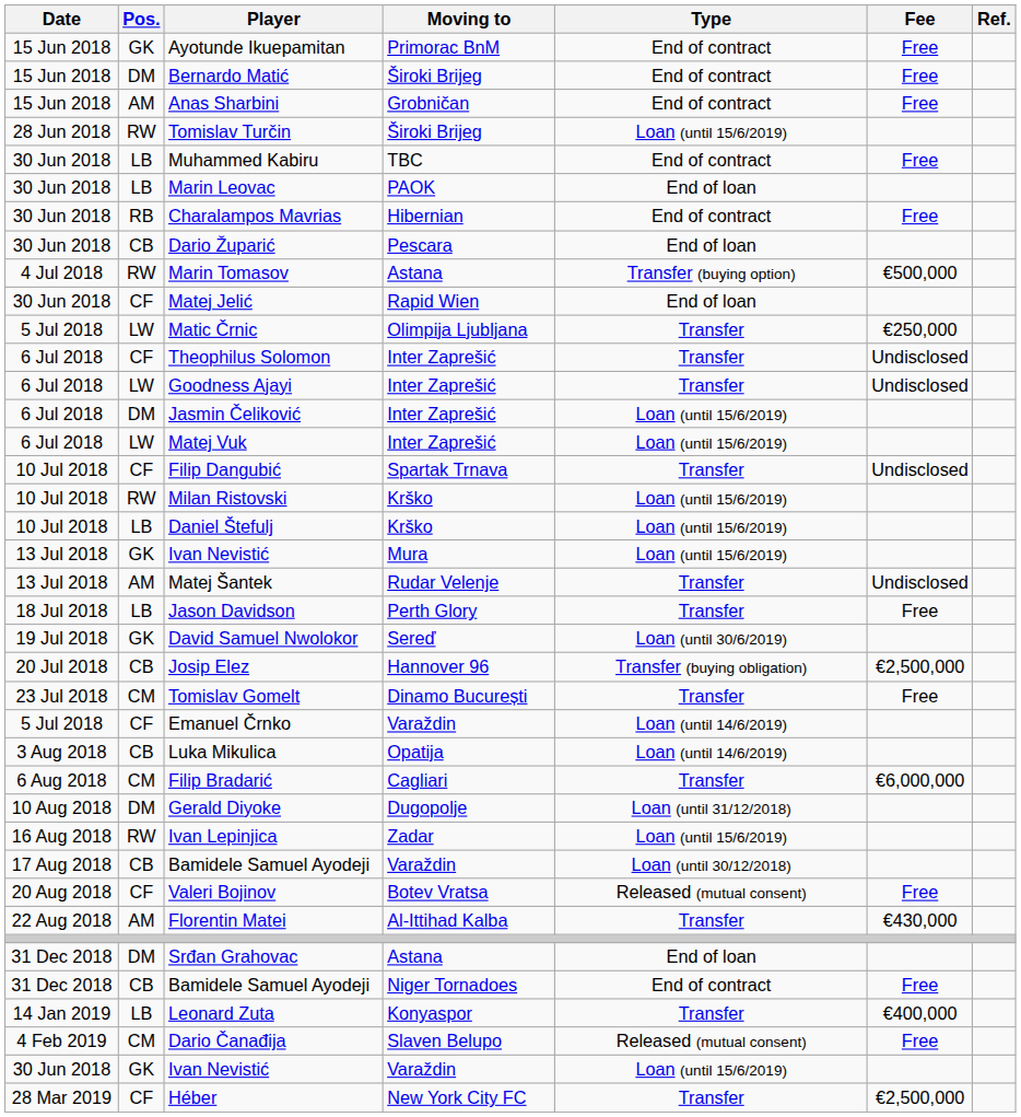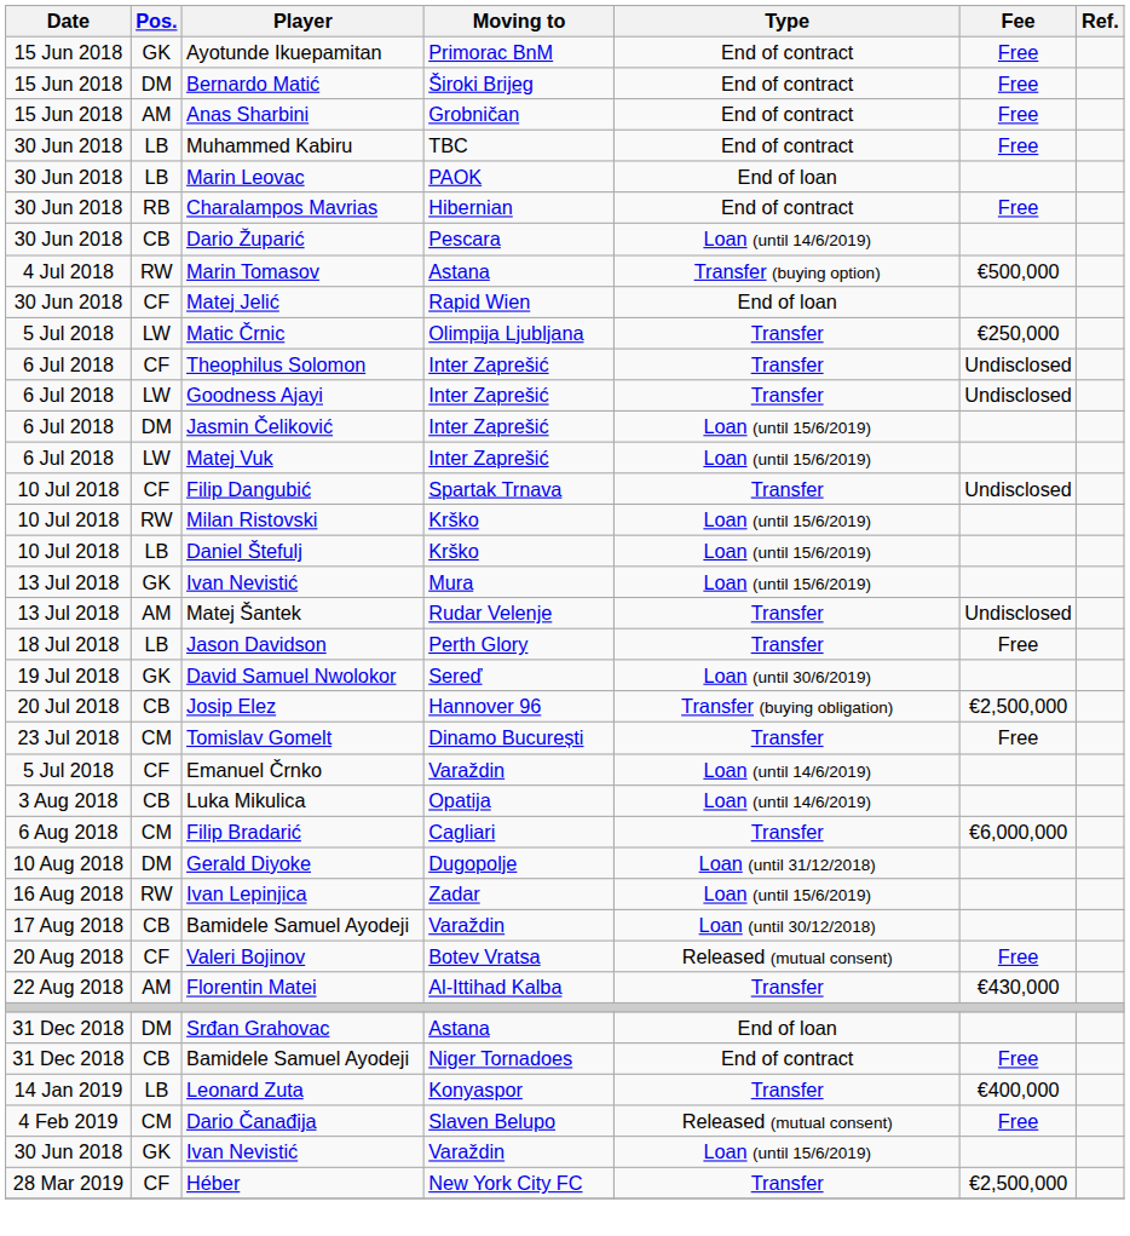 <table class="wikitable" style="font-size: 95%; text-align: center;">
 <tr>
 <th width=90>Date</th>
 <th width=30><a href='#'>Pos.</a></th>
 <th width=180>Player</th>
 <th width=140>Moving to</th>
 <th width=260>Type</th>
 <th width=75>Fee</th>
 <th width=30>Ref.</th>
 </tr>
 <tr>
 <td>15 Jun 2018</td>
 <td>GK</td>
 <td style="text-align:left;"> Ayotunde Ikuepamitan</td>
 <td style="text-align:left;"> <a href='#'>Primorac BnM</a></td>
 <td>End of contract</td>
 <td><a href='#'>Free</a></td>
 <td></td>
 </tr>
 <tr>
 <td>15 Jun 2018</td>
 <td>DM</td>
 <td style="text-align:left;"> <a href='#'>Bernardo Matić</a></td>
 <td style="text-align:left;"> <a href='#'>Široki Brijeg</a></td>
 <td>End of contract</td>
 <td><a href='#'>Free</a></td>
 <td></td>
 </tr>
 <tr>
 <td>15 Jun 2018</td>
 <td>AM</td>
 <td style="text-align:left;"> <a href='#'>Anas Sharbini</a></td>
 <td style="text-align:left;"> <a href='#'>Grobničan</a></td>
 <td>End of contract</td>
 <td><a href='#'>Free</a></td>
 <td></td>
 </tr>
 <tr>
-<td>28 Jun 2018</td>
-<td>RW</td>
-<td style="text-align:left;"> <a href='#'>Tomislav Turčin</a></td>
-<td style="text-align:left;"> <a href='#'>Široki Brijeg</a></td>
-<td><a href='#'>Loan</a> <small>(until 15/6/2019)</small></td>
-<td></td>
-<td></td>
-</tr>
-<tr>
 <td>30 Jun 2018</td>
 <td>LB</td>
 <td style="text-align:left;"> Muhammed Kabiru</td>
 <td style="text-align:left;">TBC</td>
 <td>End of contract</td>
 <td><a href='#'>Free</a></td>
 <td></td>
 </tr>
 <tr>
 <td>30 Jun 2018</td>
 <td>LB</td>
 <td style="text-align:left;"> <a href='#'>Marin Leovac</a></td>
 <td style="text-align:left;"> <a href='#'>PAOK</a></td>
 <td>End of loan</td>
 <td></td>
 <td></td>
 </tr>
 <tr>
 <td>30 Jun 2018</td>
 <td>RB</td>
 <td style="text-align:left;"> <a href='#'>Charalampos Mavrias</a></td>
 <td style="text-align:left;"> <a href='#'>Hibernian</a></td>
 <td>End of contract</td>
 <td><a href='#'>Free</a></td>
 <td></td>
 </tr>
 <tr>
 <td>30 Jun 2018</td>
 <td>CB</td>
 <td style="text-align:left;"> <a href='#'>Dario Župarić</a></td>
 <td style="text-align:left;"> <a href='#'>Pescara</a></td>
-<td>End of loan</td>
+<td><a href='#'>Loan</a> <small>(until 14/6/2019)</small></td>
 <td></td>
 <td></td>
 </tr>
 <tr>
 <td>4 Jul 2018</td>
 <td>RW</td>
 <td style="text-align:left;"> <a href='#'>Marin Tomasov</a></td>
 <td style="text-align:left;"> <a href='#'>Astana</a></td>
 <td><a href='#'>Transfer</a> <small>(buying option)</small></td>
 <td>€500,000</td>
 <td></td>
 </tr>
 <tr>
 <td>30 Jun 2018</td>
 <td>CF</td>
 <td style="text-align:left;"> <a href='#'>Matej Jelić</a></td>
 <td style="text-align:left;"> <a href='#'>Rapid Wien</a></td>
 <td>End of loan</td>
 <td></td>
 <td></td>
 </tr>
 <tr>
 <td>5 Jul 2018</td>
 <td>LW</td>
 <td style="text-align:left;"> <a href='#'>Matic Črnic</a></td>
 <td style="text-align:left;"> <a href='#'>Olimpija Ljubljana</a></td>
 <td><a href='#'>Transfer</a></td>
 <td>€250,000</td>
 <td></td>
 </tr>
 <tr>
 <td>6 Jul 2018</td>
 <td>CF</td>
 <td style="text-align:left;"> <a href='#'>Theophilus Solomon</a></td>
 <td style="text-align:left;"> <a href='#'>Inter Zaprešić</a></td>
 <td><a href='#'>Transfer</a></td>
 <td>Undisclosed</td>
 <td></td>
 </tr>
 <tr>
 <td>6 Jul 2018</td>
 <td>LW</td>
 <td style="text-align:left;"> <a href='#'>Goodness Ajayi</a></td>
 <td style="text-align:left;"> <a href='#'>Inter Zaprešić</a></td>
 <td><a href='#'>Transfer</a></td>
 <td>Undisclosed</td>
 <td></td>
 </tr>
 <tr>
 <td>6 Jul 2018</td>
 <td>DM</td>
 <td style="text-align:left;"> <a href='#'>Jasmin Čeliković</a></td>
 <td style="text-align:left;"> <a href='#'>Inter Zaprešić</a></td>
 <td><a href='#'>Loan</a> <small>(until 15/6/2019)</small></td>
 <td></td>
 <td></td>
 </tr>
 <tr>
 <td>6 Jul 2018</td>
 <td>LW</td>
 <td style="text-align:left;"> <a href='#'>Matej Vuk</a></td>
 <td style="text-align:left;"> <a href='#'>Inter Zaprešić</a></td>
 <td><a href='#'>Loan</a> <small>(until 15/6/2019)</small></td>
 <td></td>
 <td></td>
 </tr>
 <tr>
 <td>10 Jul 2018</td>
 <td>CF</td>
 <td style="text-align:left;"> <a href='#'>Filip Dangubić</a></td>
 <td style="text-align:left;"> <a href='#'>Spartak Trnava</a></td>
 <td><a href='#'>Transfer</a></td>
 <td>Undisclosed</td>
 <td></td>
 </tr>
 <tr>
 <td>10 Jul 2018</td>
 <td>RW</td>
 <td style="text-align:left;"> <a href='#'>Milan Ristovski</a></td>
 <td style="text-align:left;"> <a href='#'>Krško</a></td>
 <td><a href='#'>Loan</a> <small>(until 15/6/2019)</small></td>
 <td></td>
 <td></td>
 </tr>
 <tr>
 <td>10 Jul 2018</td>
 <td>LB</td>
 <td style="text-align:left;"> <a href='#'>Daniel Štefulj</a></td>
 <td style="text-align:left;"> <a href='#'>Krško</a></td>
 <td><a href='#'>Loan</a> <small>(until 15/6/2019)</small></td>
 <td></td>
 <td></td>
 </tr>
 <tr>
 <td>13 Jul 2018</td>
 <td>GK</td>
 <td style="text-align:left;"> <a href='#'>Ivan Nevistić</a></td>
 <td style="text-align:left;"> <a href='#'>Mura</a></td>
 <td><a href='#'>Loan</a> <small>(until 15/6/2019)</small></td>
 <td></td>
 <td></td>
 </tr>
 <tr>
 <td>13 Jul 2018</td>
 <td>AM</td>
 <td style="text-align:left;"> Matej Šantek</td>
 <td style="text-align:left;"> <a href='#'>Rudar Velenje</a></td>
 <td><a href='#'>Transfer</a></td>
 <td>Undisclosed</td>
 <td></td>
 </tr>
 <tr>
 <td>18 Jul 2018</td>
 <td>LB</td>
 <td style="text-align:left;"> <a href='#'>Jason Davidson</a></td>
 <td style="text-align:left;"> <a href='#'>Perth Glory</a></td>
 <td><a href='#'>Transfer</a></td>
 <td>Free</td>
 <td></td>
 </tr>
 <tr>
 <td>19 Jul 2018</td>
 <td>GK</td>
 <td style="text-align:left;"> <a href='#'>David Samuel Nwolokor</a></td>
 <td style="text-align:left;"> <a href='#'>Sereď</a></td>
 <td><a href='#'>Loan</a> <small>(until 30/6/2019)</small></td>
 <td></td>
 <td></td>
 </tr>
 <tr>
 <td>20 Jul 2018</td>
 <td>CB</td>
 <td style="text-align:left;"> <a href='#'>Josip Elez</a></td>
 <td style="text-align:left;"> <a href='#'>Hannover 96</a></td>
 <td><a href='#'>Transfer</a> <small>(buying obligation)</small></td>
 <td>€2,500,000</td>
 <td></td>
 </tr>
 <tr>
 <td>23 Jul 2018</td>
 <td>CM</td>
 <td style="text-align:left;"> <a href='#'>Tomislav Gomelt</a></td>
 <td style="text-align:left;"> <a href='#'>Dinamo București</a></td>
 <td><a href='#'>Transfer</a></td>
 <td>Free</td>
 <td></td>
 </tr>
 <tr>
 <td>5 Jul 2018</td>
 <td>CF</td>
 <td style="text-align:left;"> Emanuel Črnko</td>
 <td style="text-align:left;"> <a href='#'>Varaždin</a></td>
 <td><a href='#'>Loan</a> <small>(until 14/6/2019)</small></td>
 <td></td>
 <td></td>
 </tr>
 <tr>
 <td>3 Aug 2018</td>
 <td>CB</td>
 <td style="text-align:left;"> Luka Mikulica</td>
 <td style="text-align:left;"> <a href='#'>Opatija</a></td>
 <td><a href='#'>Loan</a> <small>(until 14/6/2019)</small></td>
 <td></td>
 <td></td>
 </tr>
 <tr>
 <td>6 Aug 2018</td>
 <td>CM</td>
 <td style="text-align:left;"> <a href='#'>Filip Bradarić</a></td>
 <td style="text-align:left;"> <a href='#'>Cagliari</a></td>
 <td><a href='#'>Transfer</a></td>
 <td>€6,000,000</td>
 <td></td>
 </tr>
 <tr>
 <td>10 Aug 2018</td>
 <td>DM</td>
 <td style="text-align:left;"> <a href='#'>Gerald Diyoke</a></td>
 <td style="text-align:left;"> <a href='#'>Dugopolje</a></td>
 <td><a href='#'>Loan</a> <small>(until 31/12/2018)</small></td>
 <td></td>
 <td></td>
 </tr>
 <tr>
 <td>16 Aug 2018</td>
 <td>RW</td>
 <td style="text-align:left;"> <a href='#'>Ivan Lepinjica</a></td>
 <td style="text-align:left;"> <a href='#'>Zadar</a></td>
 <td><a href='#'>Loan</a> <small>(until 15/6/2019)</small></td>
 <td></td>
 <td></td>
 </tr>
 <tr>
 <td>17 Aug 2018</td>
 <td>CB</td>
 <td style="text-align:left;"> Bamidele Samuel Ayodeji</td>
 <td style="text-align:left;"> <a href='#'>Varaždin</a></td>
 <td><a href='#'>Loan</a> <small>(until 30/12/2018)</small></td>
 <td></td>
 <td></td>
 </tr>
 <tr>
 <td>20 Aug 2018</td>
 <td>CF</td>
 <td style="text-align:left;"> <a href='#'>Valeri Bojinov</a></td>
 <td style="text-align:left;"> <a href='#'>Botev Vratsa</a></td>
 <td>Released <small>(mutual consent)</small></td>
 <td><a href='#'>Free</a></td>
 <td></td>
 </tr>
 <tr>
 <td>22 Aug 2018</td>
 <td>AM</td>
 <td style="text-align:left;"> <a href='#'>Florentin Matei</a></td>
 <td style="text-align:left;"> <a href='#'>Al-Ittihad Kalba</a></td>
 <td><a href='#'>Transfer</a></td>
 <td>€430,000</td>
 <td></td>
 </tr>
 <tr style="color:#CCCCCC;background-color:#CCCCCC">
 <td colspan="7"></td>
 </tr>
 <tr>
 <td>31 Dec 2018</td>
 <td>DM</td>
 <td style="text-align:left;"> <a href='#'>Srđan Grahovac</a></td>
 <td style="text-align:left;"> <a href='#'>Astana</a></td>
 <td>End of loan</td>
 <td></td>
 <td></td>
 </tr>
 <tr>
 <td>31 Dec 2018</td>
 <td>CB</td>
 <td style="text-align:left;"> Bamidele Samuel Ayodeji</td>
 <td style="text-align:left;"> <a href='#'>Niger Tornadoes</a></td>
 <td>End of contract</td>
 <td><a href='#'>Free</a></td>
 <td></td>
 </tr>
 <tr>
 <td>14 Jan 2019</td>
 <td>LB</td>
 <td style="text-align:left;"> <a href='#'>Leonard Zuta</a></td>
 <td style="text-align:left;"> <a href='#'>Konyaspor</a></td>
 <td><a href='#'>Transfer</a></td>
 <td>€400,000</td>
 <td></td>
 </tr>
 <tr>
 <td>4 Feb 2019</td>
 <td>CM</td>
 <td style="text-align:left;"> <a href='#'>Dario Čanađija</a></td>
 <td style="text-align:left;"> <a href='#'>Slaven Belupo</a></td>
 <td>Released <small>(mutual consent)</small></td>
 <td><a href='#'>Free</a></td>
 <td></td>
 </tr>
 <tr>
 <td>30 Jun 2018</td>
 <td>GK</td>
 <td style="text-align:left;"> <a href='#'>Ivan Nevistić</a></td>
 <td style="text-align:left;"> <a href='#'>Varaždin</a></td>
 <td><a href='#'>Loan</a> <small>(until 15/6/2019)</small></td>
 <td></td>
 <td></td>
 </tr>
 <tr>
 <td>28 Mar 2019</td>
 <td>CF</td>
 <td style="text-align:left;"> <a href='#'>Héber</a></td>
 <td style="text-align:left;"> <a href='#'>New York City FC</a></td>
 <td><a href='#'>Transfer</a></td>
 <td>€2,500,000</td>
 <td></td>
 </tr>
 <tr>
 </tr>
 </table>
